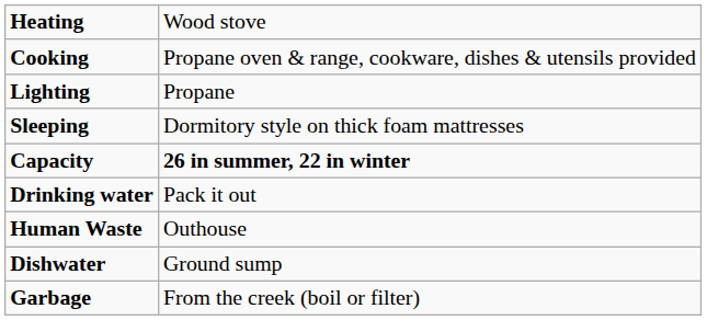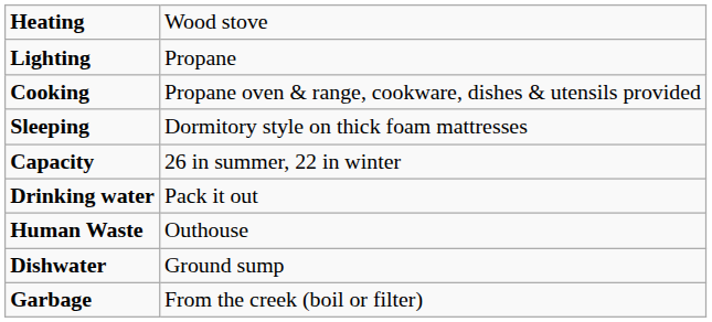 <table class = "wikitable">
 <tr>
 <td><strong>Heating</strong></td>
 <td>Wood stove</td>
 </tr>
 <tr>
+<td><strong>Lighting</strong></td>
+<td>Propane</td>
+</tr>
+<tr>
 <td><strong>Cooking</strong></td>
 <td>Propane oven & range, cookware, dishes & utensils provided</td>
-</tr>
-<tr>
-<td><strong>Lighting</strong></td>
-<td>Propane</td>
 </tr>
 <tr>
 <td><strong>Sleeping</strong></td>
 <td>Dormitory style on thick foam mattresses</td>
 </tr>
 <tr>
 <td><strong>Capacity</strong></td>
-<td><strong>26 in summer, 22 in winter</strong></td>
+<td>26 in summer, 22 in winter</td>
 </tr>
 <tr>
 <td><strong>Drinking water</strong></td>
 <td>Pack it out</td>
 </tr>
 <tr>
 <td><strong>Human Waste</strong></td>
 <td>Outhouse</td>
 </tr>
 <tr>
 <td><strong>Dishwater</strong></td>
 <td>Ground sump</td>
 </tr>
 <tr>
 <td><strong>Garbage</strong></td>
 <td>From the creek (boil or filter)</td>
 </tr>
 </table>
